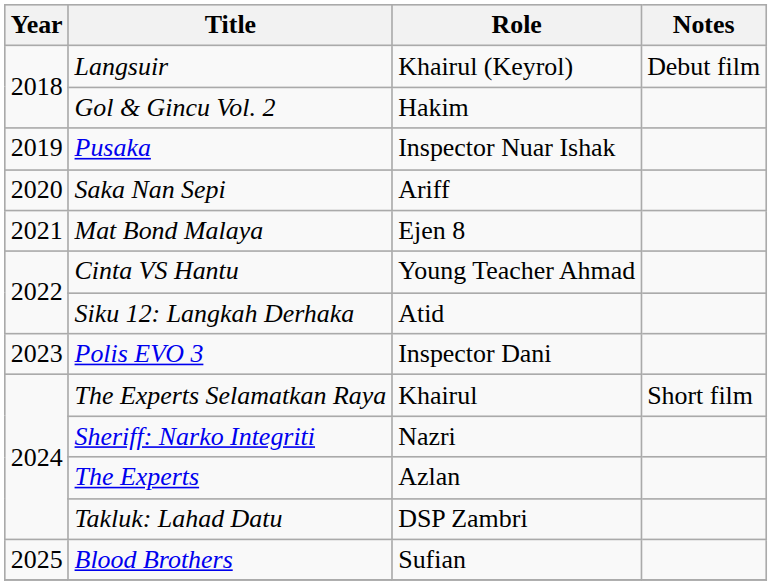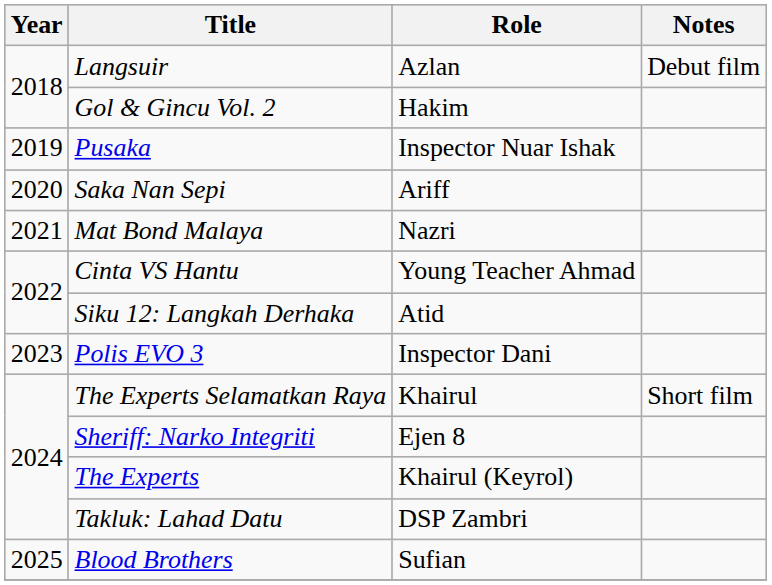 <table class="wikitable">
 <tr>
 <th>Year</th>
 <th>Title</th>
 <th>Role</th>
 <th>Notes</th>
 </tr>
 <tr>
 <td rowspan="2">2018</td>
 <td><em>Langsuir</em></td>
-<td>Khairul (Keyrol)</td>
+<td>Azlan</td>
 <td>Debut film</td>
 </tr>
 <tr>
 <td><em>Gol & Gincu Vol. 2</em></td>
 <td>Hakim</td>
 <td></td>
 </tr>
 <tr>
 <td>2019</td>
 <td><em><a href='#'>Pusaka</a></em></td>
 <td>Inspector Nuar Ishak</td>
 <td></td>
 </tr>
 <tr>
 <td>2020</td>
 <td><em>Saka Nan Sepi</em></td>
 <td>Ariff</td>
 <td></td>
 </tr>
 <tr>
 <td>2021</td>
 <td><em>Mat Bond Malaya</em></td>
-<td>Ejen 8</td>
+<td>Nazri</td>
 <td></td>
 </tr>
 <tr>
 <td rowspan="2">2022</td>
 <td><em>Cinta VS Hantu</em></td>
 <td>Young Teacher Ahmad</td>
 <td></td>
 </tr>
 <tr>
 <td><em>Siku 12: Langkah Derhaka</em></td>
 <td>Atid</td>
 <td></td>
 </tr>
 <tr>
 <td>2023</td>
 <td><em><a href='#'>Polis EVO 3</a></em></td>
 <td>Inspector Dani</td>
 <td></td>
 </tr>
 <tr>
 <td rowspan="4">2024</td>
 <td><em>The Experts Selamatkan Raya</em></td>
 <td>Khairul</td>
 <td>Short film</td>
 </tr>
 <tr>
 <td><em><a href='#'>Sheriff: Narko Integriti</a></em></td>
-<td>Nazri</td>
+<td>Ejen 8</td>
 <td></td>
 </tr>
 <tr>
 <td><em><a href='#'>The Experts</a></em></td>
-<td>Azlan</td>
+<td>Khairul (Keyrol)</td>
 <td></td>
 </tr>
 <tr>
 <td><em>Takluk: Lahad Datu</em></td>
 <td>DSP Zambri</td>
 <td></td>
 </tr>
 <tr>
 <td>2025</td>
 <td><em><a href='#'>Blood Brothers</a></em></td>
 <td>Sufian</td>
 <td></td>
 </tr>
 <tr>
 </tr>
 </table>
